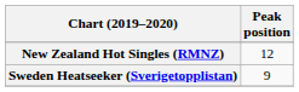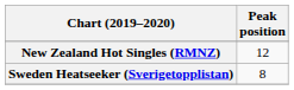 <table class="wikitable sortable plainrowheaders" style="text-align:center">
 <tr>
 <th scope="col">Chart (2019–2020)</th>
 <th scope="col">Peak<br>position</th>
 </tr>
 <tr>
 </tr>
 <tr>
 </tr>
 <tr>
 </tr>
 <tr>
 <th scope="row">New Zealand Hot Singles (<a href='#'>RMNZ</a>)</th>
 <td>12</td>
 </tr>
 <tr>
 <th scope="row">Sweden Heatseeker (<a href='#'>Sverigetopplistan</a>)</th>
-<td>9</td>
+<td>8</td>
 </tr>
 <tr>
 </tr>
 </table>
